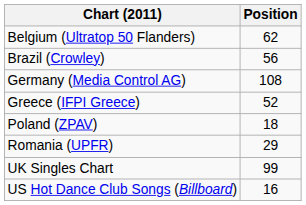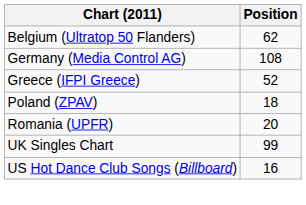 <table class="wikitable sortable">
 <tr>
 <th scope="col">Chart (2011)</th>
 <th scope="col">Position</th>
 </tr>
 <tr>
 <td>Belgium (<a href='#'>Ultratop 50</a> Flanders)</td>
 <td style="text-align:center;">62</td>
-</tr>
-<tr>
-<td>Brazil (<a href='#'>Crowley</a>)</td>
-<td style="text-align:center;">56</td>
 </tr>
 <tr>
 <td>Germany (<a href='#'>Media Control AG</a>)</td>
 <td style="text-align:center;">108</td>
 </tr>
 <tr>
 <td>Greece (<a href='#'>IFPI Greece</a>)</td>
 <td style="text-align:center;">52</td>
 </tr>
 <tr>
 <td>Poland (<a href='#'>ZPAV</a>)</td>
 <td style="text-align:center;">18</td>
 </tr>
 <tr>
 <td>Romania (<a href='#'>UPFR</a>)</td>
-<td style="text-align:center;">29</td>
+<td style="text-align:center;">20</td>
 </tr>
 <tr>
 <td>UK Singles Chart</td>
 <td style="text-align:center;">99</td>
 </tr>
 <tr>
 <td>US <a href='#'>Hot Dance Club Songs</a> (<em><a href='#'>Billboard</a></em>)</td>
 <td style="text-align:center;">16</td>
 </tr>
 </table>
